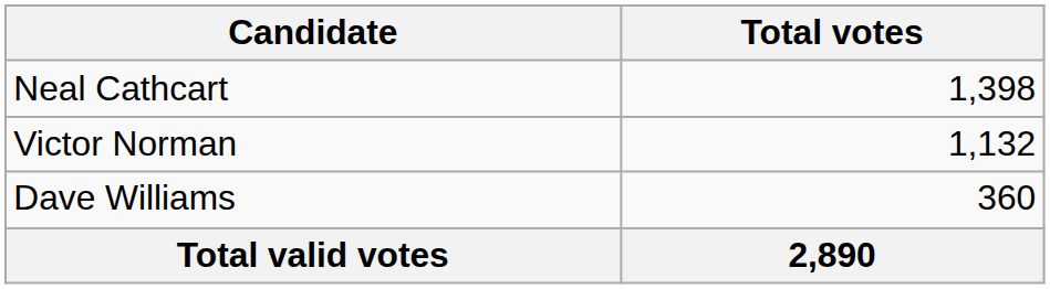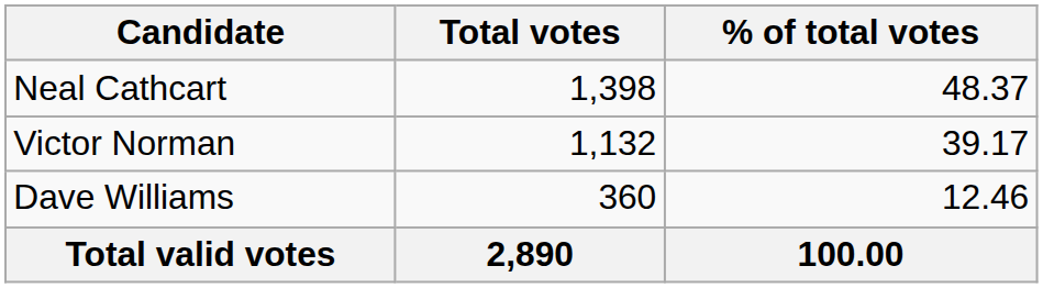 <table style="width:475px;" class="wikitable">
 <tr bgcolor="#EEEEEE">
 <th align="left">Candidate</th>
 <th align="right">Total votes</th>
+<th align="right">% of total votes</th>
 </tr>
 <tr>
 <td align="left">Neal Cathcart</td>
 <td align="right">1,398</td>
+<td align="right">48.37</td>
 </tr>
 <tr>
 <td align="left">Victor Norman</td>
 <td align="right">1,132</td>
+<td align="right">39.17</td>
 </tr>
 <tr>
 <td align="left">Dave Williams</td>
 <td align="right">360</td>
+<td align="right">12.46</td>
 </tr>
 <tr bgcolor="#EEEEEE">
 <th align="left">Total valid votes</th>
 <th align="right"><strong>2,890</strong></th>
+<th align="right"><strong>100.00</strong></th>
 </tr>
 </table>
